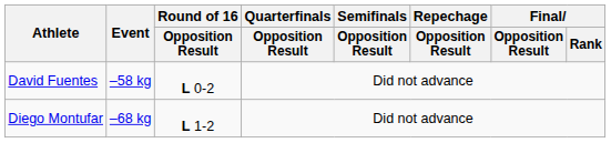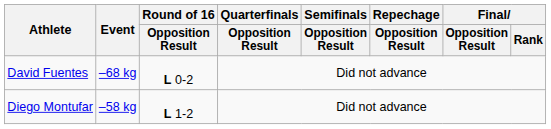 <table class=wikitable style=font-size:90%;text-align:center>
 <tr>
 <th rowspan=2>Athlete</th>
 <th rowspan=2>Event</th>
 <th>Round of 16</th>
 <th>Quarterfinals</th>
 <th>Semifinals</th>
 <th>Repechage</th>
 <th colspan=2>Final/ </th>
 </tr>
 <tr style=font-size:95%>
 <th>Opposition<br>Result</th>
 <th>Opposition<br>Result</th>
 <th>Opposition<br>Result</th>
 <th>Opposition<br>Result</th>
 <th>Opposition<br>Result</th>
 <th>Rank</th>
 </tr>
 <tr align=center>
 <td align=left><a href='#'>David Fuentes</a></td>
-<td align=left><a href='#'>–58 kg</a></td>
+<td align=left><a href='#'>–68 kg</a></td>
 <td><br> <strong>L</strong> 0-2</td>
 <td colspan="5">Did not advance</td>
 </tr>
 <tr align=center>
 <td align=left><a href='#'>Diego Montufar</a></td>
-<td align=left><a href='#'>–68 kg</a></td>
+<td align=left><a href='#'>–58 kg</a></td>
 <td><br><strong>L</strong> 1-2</td>
 <td colspan="5">Did not advance</td>
 </tr>
 </table>
